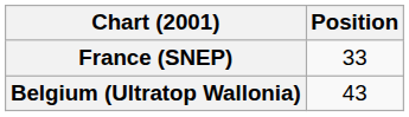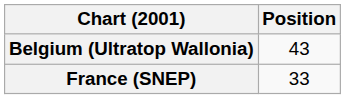 <table class="wikitable sortable plainrowheaders" style="text-align:center">
 <tr>
 <th scope="col">Chart (2001)</th>
 <th scope="col">Position</th>
 </tr>
 <tr>
+<th scope="row">Belgium (Ultratop Wallonia)</th>
+<td>43</td>
+</tr>
+<tr>
 <th scope="row">France (SNEP)</th>
 <td>33</td>
 </tr>
-<tr>
-<th scope="row">Belgium (Ultratop Wallonia)</th>
-<td>43</td>
-</tr>
 </table>
